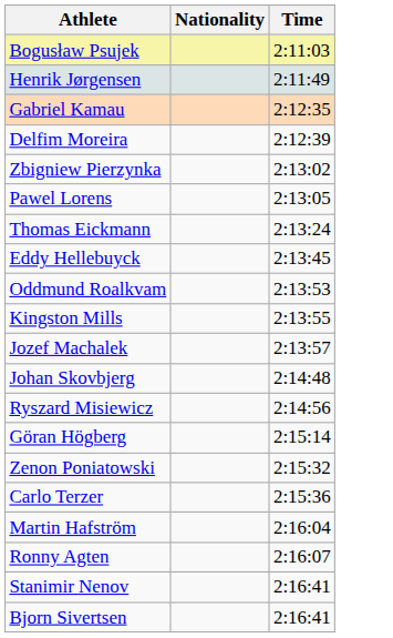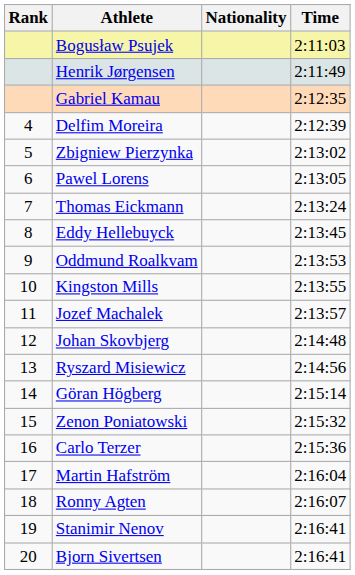 <table class="wikitable sortable">
 <tr>
+<th>Rank</th>
 <th>Athlete</th>
 <th>Nationality</th>
 <th>Time</th>
 </tr>
 <tr bgcolor=#F7F6A8>
+<td align=center></td>
 <td><a href='#'>Bogusław Psujek</a></td>
 <td></td>
 <td>2:11:03</td>
 </tr>
 <tr bgcolor=#DCE5E5>
+<td align=center></td>
 <td><a href='#'>Henrik Jørgensen</a></td>
 <td></td>
 <td>2:11:49</td>
 </tr>
 <tr bgcolor=#FFDAB9>
+<td align=center></td>
 <td><a href='#'>Gabriel Kamau</a></td>
 <td></td>
 <td>2:12:35</td>
 </tr>
 <tr>
+<td align=center>4</td>
 <td><a href='#'>Delfim Moreira</a></td>
 <td></td>
 <td>2:12:39</td>
 </tr>
 <tr>
+<td align=center>5</td>
 <td><a href='#'>Zbigniew Pierzynka</a></td>
 <td></td>
 <td>2:13:02</td>
 </tr>
 <tr>
+<td align=center>6</td>
 <td><a href='#'>Pawel Lorens</a></td>
 <td></td>
 <td>2:13:05</td>
 </tr>
 <tr>
+<td align=center>7</td>
 <td><a href='#'>Thomas Eickmann</a></td>
 <td></td>
 <td>2:13:24</td>
 </tr>
 <tr>
+<td align=center>8</td>
 <td><a href='#'>Eddy Hellebuyck</a></td>
 <td></td>
 <td>2:13:45</td>
 </tr>
 <tr>
+<td align=center>9</td>
 <td><a href='#'>Oddmund Roalkvam</a></td>
 <td></td>
 <td>2:13:53</td>
 </tr>
 <tr>
+<td align=center>10</td>
 <td><a href='#'>Kingston Mills</a></td>
 <td></td>
 <td>2:13:55</td>
 </tr>
 <tr>
+<td align=center>11</td>
 <td><a href='#'>Jozef Machalek</a></td>
 <td></td>
 <td>2:13:57</td>
 </tr>
 <tr>
+<td align=center>12</td>
 <td><a href='#'>Johan Skovbjerg</a></td>
 <td></td>
 <td>2:14:48</td>
 </tr>
 <tr>
+<td align=center>13</td>
 <td><a href='#'>Ryszard Misiewicz</a></td>
 <td></td>
 <td>2:14:56</td>
 </tr>
 <tr>
+<td align=center>14</td>
 <td><a href='#'>Göran Högberg</a></td>
 <td></td>
 <td>2:15:14</td>
 </tr>
 <tr>
+<td align=center>15</td>
 <td><a href='#'>Zenon Poniatowski</a></td>
 <td></td>
 <td>2:15:32</td>
 </tr>
 <tr>
+<td align=center>16</td>
 <td><a href='#'>Carlo Terzer</a></td>
 <td></td>
 <td>2:15:36</td>
 </tr>
 <tr>
+<td align=center>17</td>
 <td><a href='#'>Martin Hafström</a></td>
 <td></td>
 <td>2:16:04</td>
 </tr>
 <tr>
+<td align=center>18</td>
 <td><a href='#'>Ronny Agten</a></td>
 <td></td>
 <td>2:16:07</td>
 </tr>
 <tr>
+<td align=center>19</td>
 <td><a href='#'>Stanimir Nenov</a></td>
 <td></td>
 <td>2:16:41</td>
 </tr>
 <tr>
+<td align=center>20</td>
 <td><a href='#'>Bjorn Sivertsen</a></td>
 <td></td>
 <td>2:16:41</td>
 </tr>
 </table>
